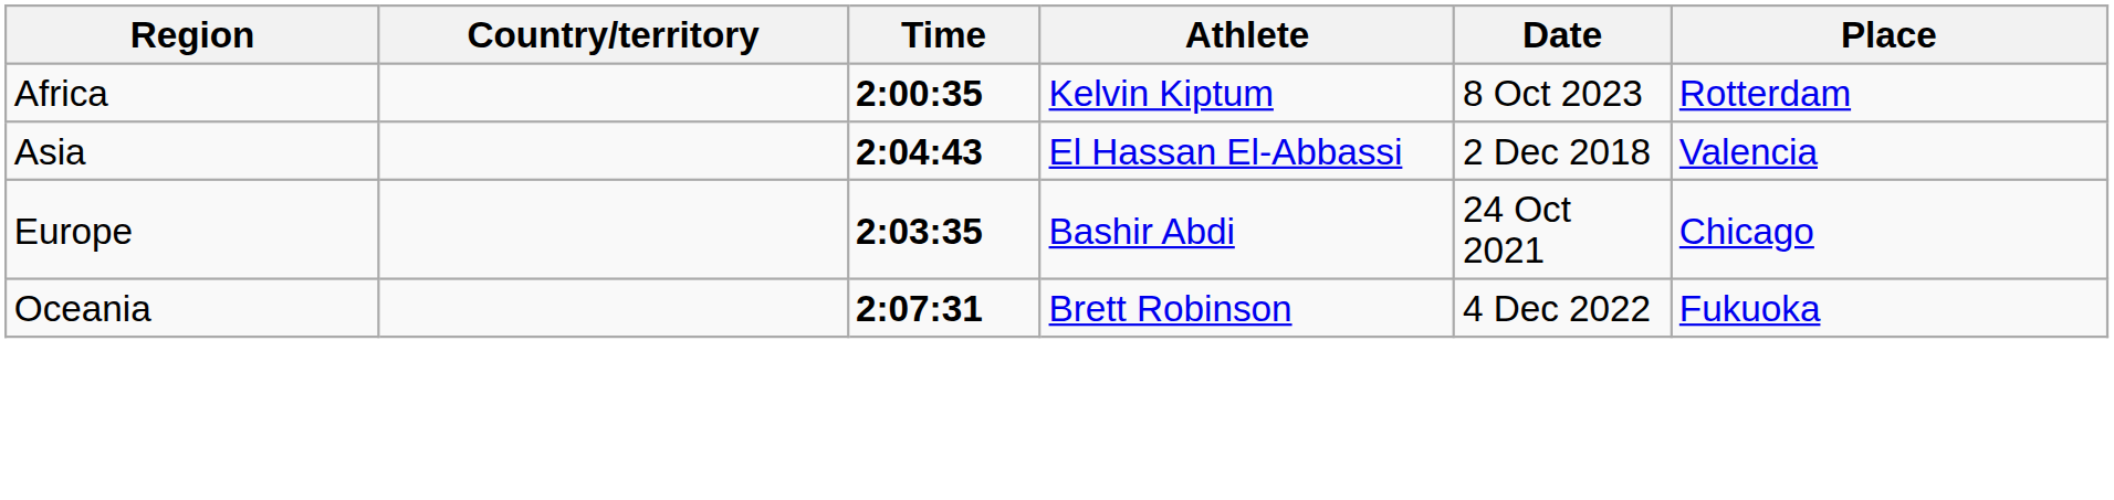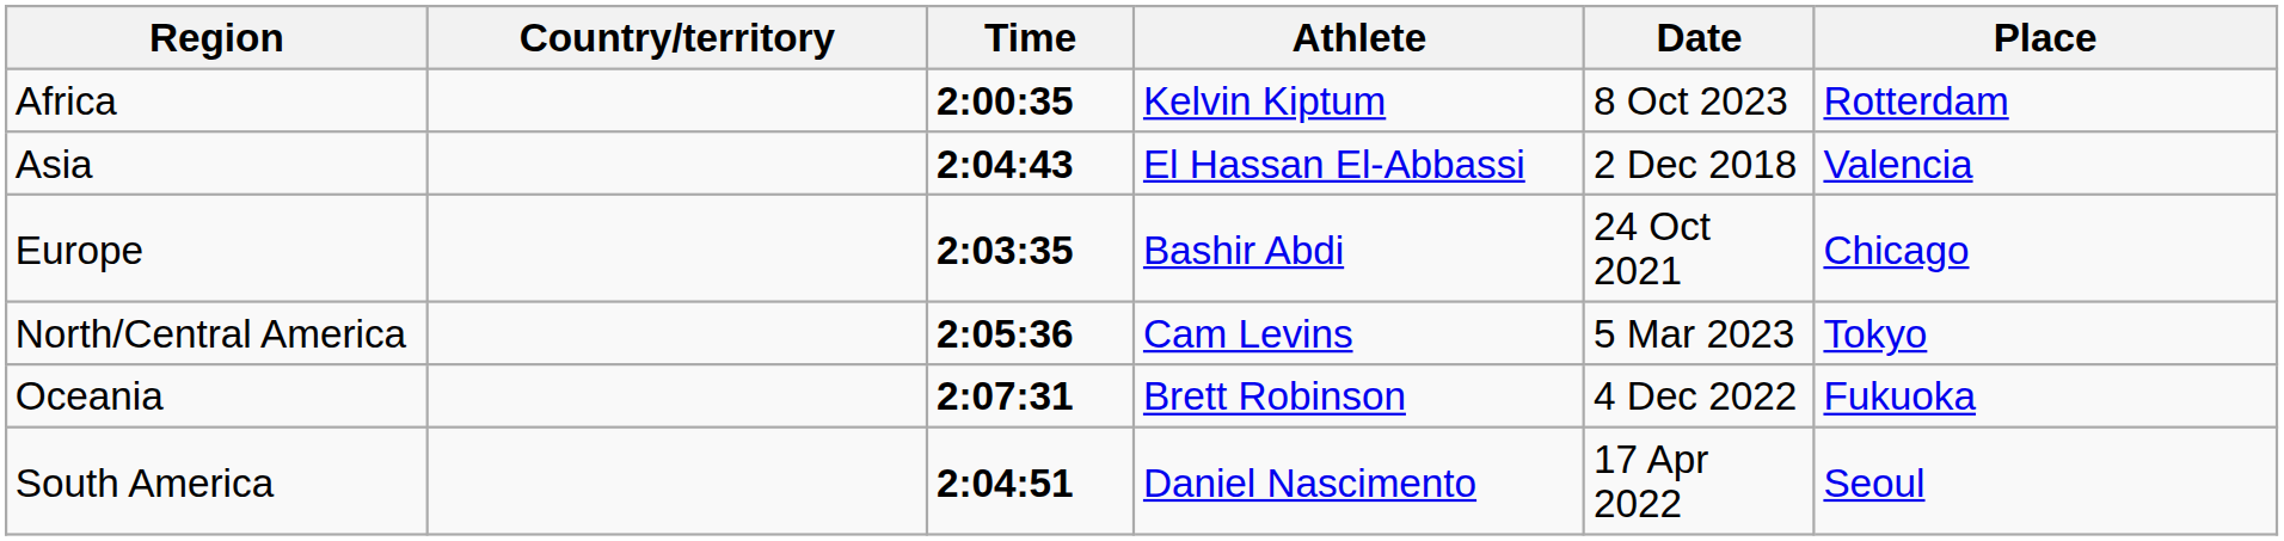 <table class="wikitable sortable defaultleft col5right" style="font-size:95%; ">
 <tr>
 <th style="width:180px">Region</th>
 <th style="width:210px">Country/territory</th>
 <th style="width:80px">Time</th>
 <th style="width:200px">Athlete</th>
 <th style="width:100px">Date</th>
 <th style="width:210px">Place</th>
 </tr>
 <tr>
 <td>Africa</td>
 <td></td>
 <td><strong>2:00:35</strong></td>
 <td><a href='#'>Kelvin Kiptum</a></td>
 <td>8 Oct 2023</td>
 <td><a href='#'>Rotterdam</a></td>
 </tr>
 <tr>
 <td>Asia</td>
 <td></td>
 <td><strong>2:04:43</strong></td>
 <td><a href='#'>El Hassan El-Abbassi</a></td>
 <td>2 Dec 2018</td>
 <td><a href='#'>Valencia</a></td>
 </tr>
 <tr>
 <td>Europe</td>
 <td></td>
 <td><strong>2:03:35</strong></td>
 <td><a href='#'>Bashir Abdi</a></td>
 <td>24 Oct 2021</td>
 <td><a href='#'>Chicago</a></td>
 </tr>
 <tr>
+<td>North/Central America</td>
+<td></td>
+<td><strong>2:05:36</strong></td>
+<td><a href='#'>Cam Levins</a></td>
+<td>5 Mar 2023</td>
+<td><a href='#'>Tokyo</a></td>
+</tr>
+<tr>
 <td>Oceania</td>
 <td></td>
 <td><strong>2:07:31</strong></td>
 <td><a href='#'>Brett Robinson</a></td>
 <td>4 Dec 2022</td>
 <td><a href='#'>Fukuoka</a></td>
 </tr>
+<tr>
+<td>South America</td>
+<td></td>
+<td><strong>2:04:51</strong></td>
+<td><a href='#'>Daniel Nascimento</a></td>
+<td>17 Apr 2022</td>
+<td><a href='#'>Seoul</a></td>
+</tr>
 </table>
